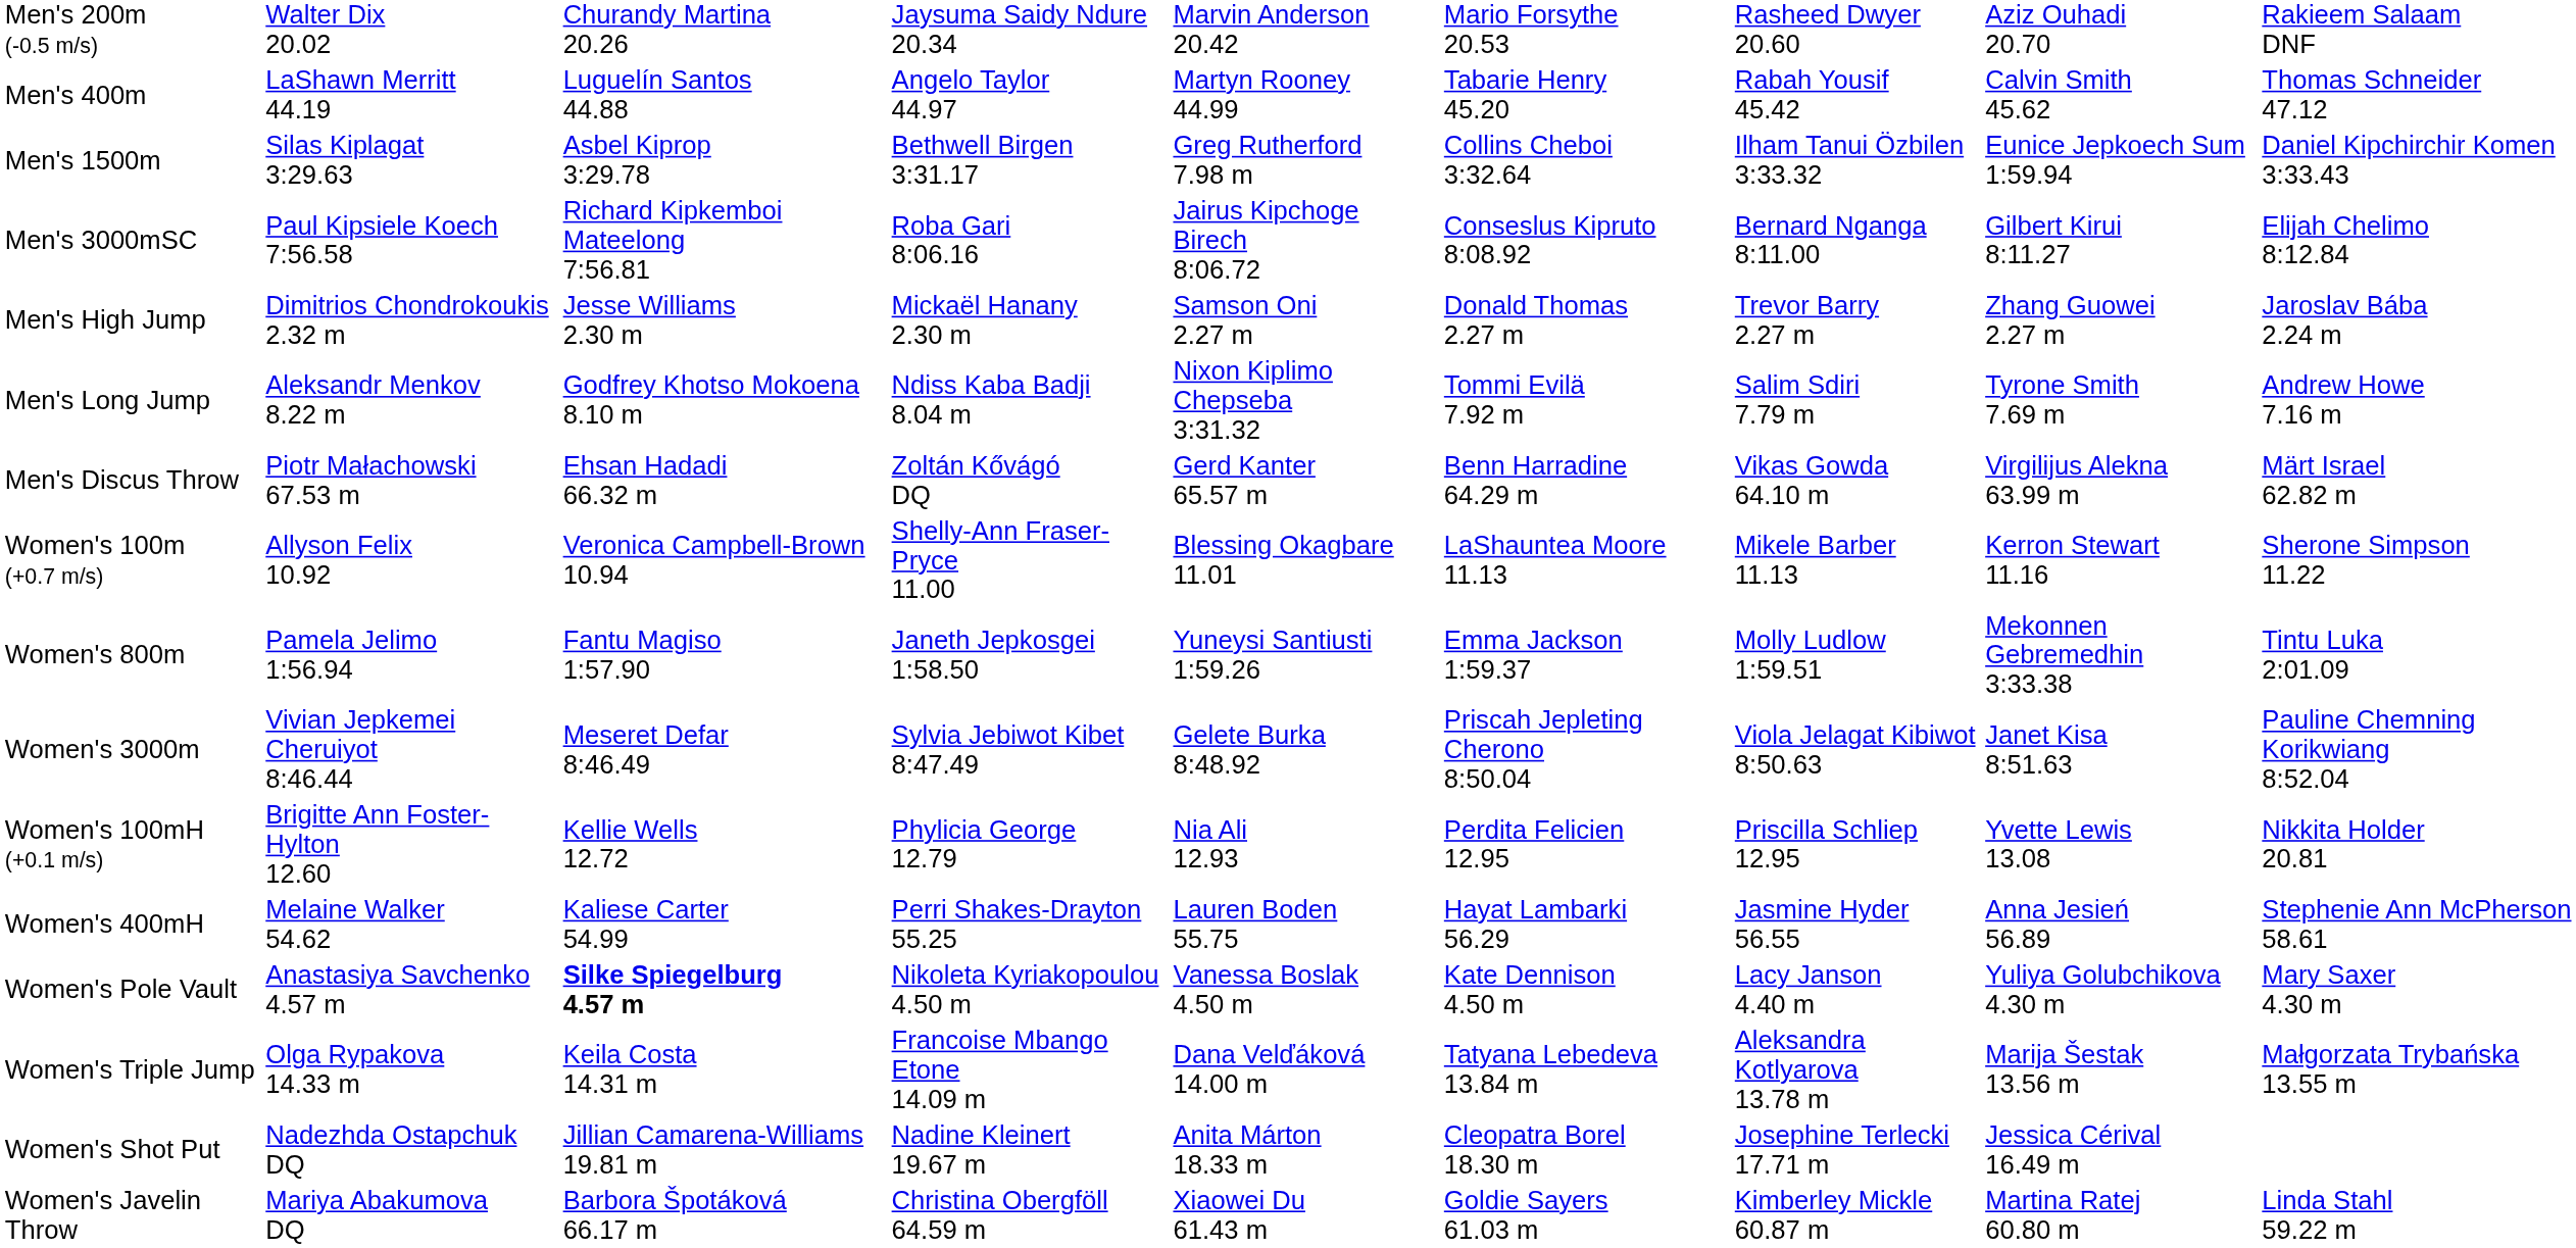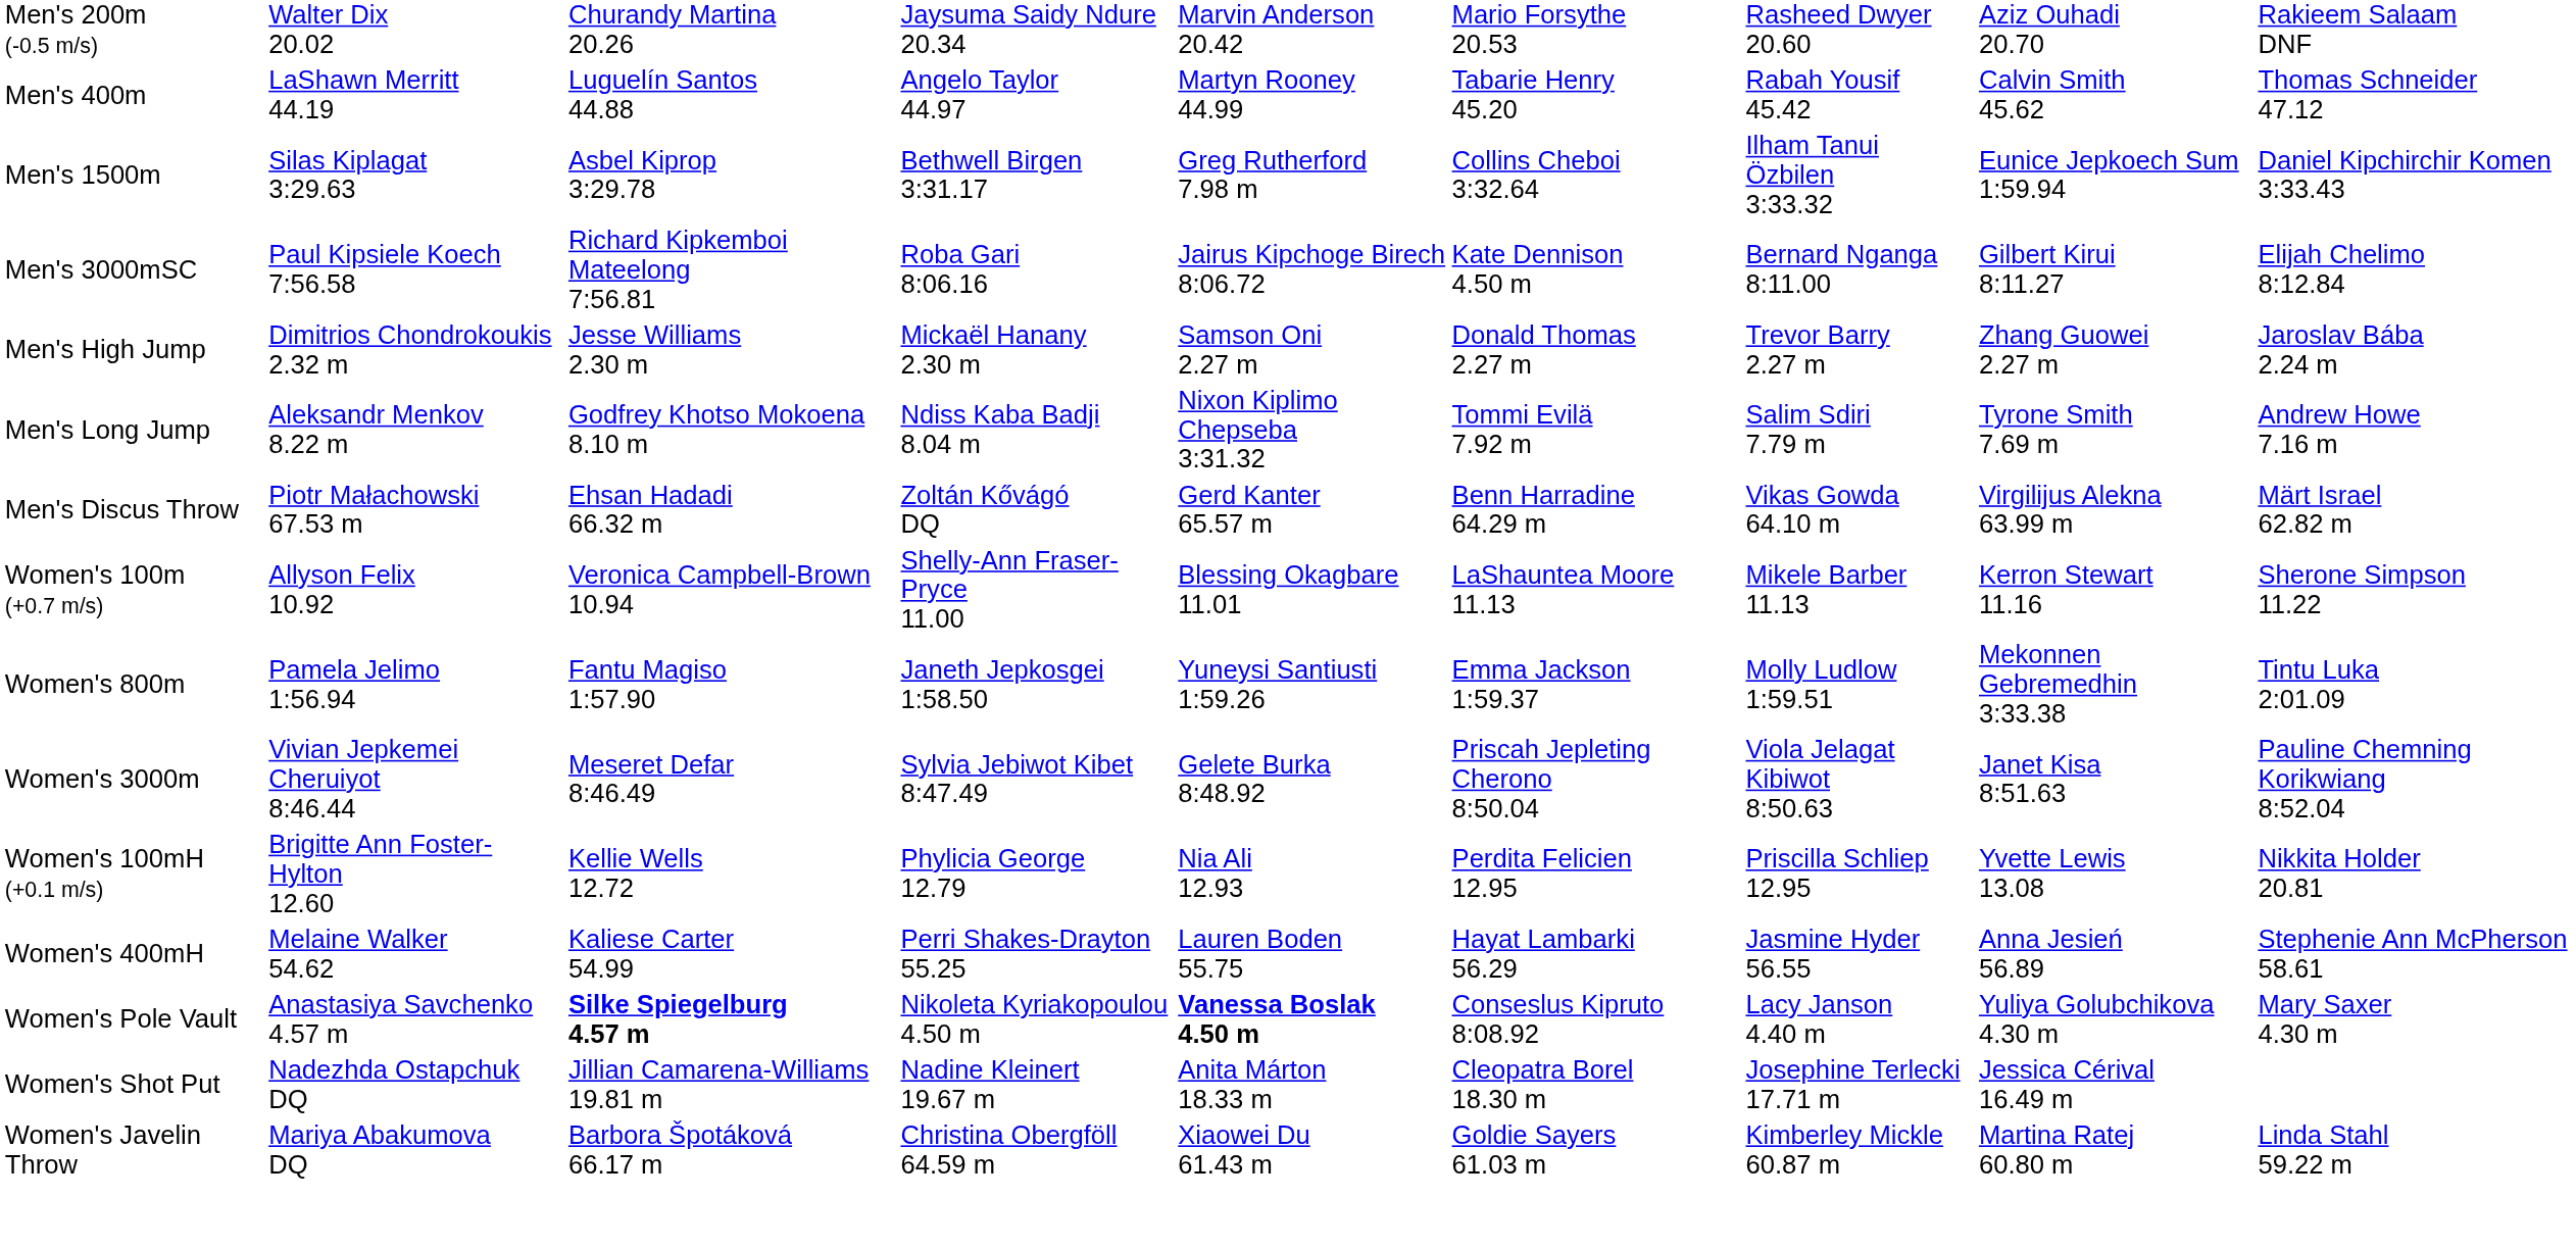 <table>
 <tr>
 <td>Men's 200m<br><small>(-0.5 m/s)</small></td>
 <td><a href='#'>Walter Dix</a><br>  20.02</td>
 <td><a href='#'>Churandy Martina</a><br>  20.26</td>
 <td><a href='#'>Jaysuma Saidy Ndure</a><br>  20.34</td>
 <td><a href='#'>Marvin Anderson</a><br>  20.42</td>
 <td><a href='#'>Mario Forsythe</a><br>  20.53</td>
 <td><a href='#'>Rasheed Dwyer</a><br>  20.60</td>
 <td><a href='#'>Aziz Ouhadi</a><br>  20.70</td>
 <td><a href='#'>Rakieem Salaam</a><br>  DNF</td>
 </tr>
 <tr>
 <td>Men's 400m</td>
 <td><a href='#'>LaShawn Merritt</a><br>  44.19</td>
 <td><a href='#'>Luguelín Santos</a><br>  44.88</td>
 <td><a href='#'>Angelo Taylor</a><br>  44.97</td>
 <td><a href='#'>Martyn Rooney</a><br>  44.99</td>
 <td><a href='#'>Tabarie Henry</a><br>  45.20</td>
 <td><a href='#'>Rabah Yousif</a><br>  45.42</td>
 <td><a href='#'>Calvin Smith</a><br>  45.62</td>
 <td><a href='#'>Thomas Schneider</a><br>  47.12</td>
 </tr>
 <tr>
 <td>Men's 1500m</td>
 <td><a href='#'>Silas Kiplagat</a><br>  3:29.63</td>
 <td><a href='#'>Asbel Kiprop</a><br>  3:29.78</td>
 <td><a href='#'>Bethwell Birgen</a><br>  3:31.17</td>
 <td><a href='#'>Greg Rutherford</a><br>  7.98 m</td>
 <td><a href='#'>Collins Cheboi</a><br>  3:32.64</td>
 <td><a href='#'>Ilham Tanui Özbilen</a><br>  3:33.32</td>
 <td><a href='#'>Eunice Jepkoech Sum</a><br>  1:59.94</td>
 <td><a href='#'>Daniel Kipchirchir Komen</a><br>  3:33.43</td>
 </tr>
 <tr>
 <td>Men's 3000mSC</td>
 <td><a href='#'>Paul Kipsiele Koech</a><br>  7:56.58</td>
 <td><a href='#'>Richard Kipkemboi Mateelong</a><br>  7:56.81</td>
 <td><a href='#'>Roba Gari</a><br>  8:06.16</td>
 <td><a href='#'>Jairus Kipchoge Birech</a><br>  8:06.72</td>
-<td><a href='#'>Conseslus Kipruto</a><br>  8:08.92</td>
+<td><a href='#'>Kate Dennison</a><br>  4.50 m</td>
 <td><a href='#'>Bernard Nganga</a><br>  8:11.00</td>
 <td><a href='#'>Gilbert Kirui</a><br>  8:11.27</td>
 <td><a href='#'>Elijah Chelimo</a><br>  8:12.84</td>
 </tr>
 <tr>
 <td>Men's High Jump</td>
 <td><a href='#'>Dimitrios Chondrokoukis</a><br>  2.32 m</td>
 <td><a href='#'>Jesse Williams</a><br>  2.30 m</td>
 <td><a href='#'>Mickaël Hanany</a><br>  2.30 m</td>
 <td><a href='#'>Samson Oni</a><br>  2.27 m</td>
 <td><a href='#'>Donald Thomas</a><br>  2.27 m</td>
 <td><a href='#'>Trevor Barry</a><br>  2.27 m</td>
 <td><a href='#'>Zhang Guowei</a><br>  2.27 m</td>
 <td><a href='#'>Jaroslav Bába</a><br>  2.24 m</td>
 </tr>
 <tr>
 <td>Men's Long Jump</td>
 <td><a href='#'>Aleksandr Menkov</a><br>  8.22 m</td>
 <td><a href='#'>Godfrey Khotso Mokoena</a><br>  8.10 m</td>
 <td><a href='#'>Ndiss Kaba Badji</a><br>  8.04 m</td>
 <td><a href='#'>Nixon Kiplimo Chepseba</a><br>  3:31.32</td>
 <td><a href='#'>Tommi Evilä</a><br>  7.92 m</td>
 <td><a href='#'>Salim Sdiri</a><br>  7.79 m</td>
 <td><a href='#'>Tyrone Smith</a><br>  7.69 m</td>
 <td><a href='#'>Andrew Howe</a><br>  7.16 m</td>
 </tr>
 <tr>
 <td>Men's Discus Throw</td>
 <td><a href='#'>Piotr Małachowski</a><br>  67.53 m</td>
 <td><a href='#'>Ehsan Hadadi</a><br>  66.32 m</td>
 <td><a href='#'>Zoltán Kővágó</a><br>  DQ</td>
 <td><a href='#'>Gerd Kanter</a><br>  65.57 m</td>
 <td><a href='#'>Benn Harradine</a><br>  64.29 m</td>
 <td><a href='#'>Vikas Gowda</a><br>  64.10 m</td>
 <td><a href='#'>Virgilijus Alekna</a><br>  63.99 m</td>
 <td><a href='#'>Märt Israel</a><br>  62.82 m</td>
 </tr>
 <tr>
 <td>Women's 100m<br><small>(+0.7 m/s)</small></td>
 <td><a href='#'>Allyson Felix</a><br>  10.92</td>
 <td><a href='#'>Veronica Campbell-Brown</a><br>  10.94</td>
 <td><a href='#'>Shelly-Ann Fraser-Pryce</a><br>  11.00</td>
 <td><a href='#'>Blessing Okagbare</a><br>  11.01</td>
 <td><a href='#'>LaShauntea Moore</a><br>  11.13</td>
 <td><a href='#'>Mikele Barber</a><br>  11.13</td>
 <td><a href='#'>Kerron Stewart</a><br>  11.16</td>
 <td><a href='#'>Sherone Simpson</a><br>  11.22</td>
 </tr>
 <tr>
 <td>Women's 800m</td>
 <td><a href='#'>Pamela Jelimo</a><br>  1:56.94</td>
 <td><a href='#'>Fantu Magiso</a><br>  1:57.90</td>
 <td><a href='#'>Janeth Jepkosgei</a><br>  1:58.50</td>
 <td><a href='#'>Yuneysi Santiusti</a><br>  1:59.26</td>
 <td><a href='#'>Emma Jackson</a><br>  1:59.37</td>
 <td><a href='#'>Molly Ludlow</a><br>  1:59.51</td>
 <td><a href='#'>Mekonnen Gebremedhin</a><br>  3:33.38</td>
 <td><a href='#'>Tintu Luka</a><br>  2:01.09</td>
 </tr>
 <tr>
 <td>Women's 3000m</td>
 <td><a href='#'>Vivian Jepkemei Cheruiyot</a><br>  8:46.44</td>
 <td><a href='#'>Meseret Defar</a><br>  8:46.49</td>
 <td><a href='#'>Sylvia Jebiwot Kibet</a><br>  8:47.49</td>
 <td><a href='#'>Gelete Burka</a><br>  8:48.92</td>
 <td><a href='#'>Priscah Jepleting Cherono</a><br>  8:50.04</td>
 <td><a href='#'>Viola Jelagat Kibiwot</a><br>  8:50.63</td>
 <td><a href='#'>Janet Kisa</a><br>  8:51.63</td>
 <td><a href='#'>Pauline Chemning Korikwiang</a><br>  8:52.04</td>
 </tr>
 <tr>
 <td>Women's 100mH<br><small>(+0.1 m/s)</small></td>
 <td><a href='#'>Brigitte Ann Foster-Hylton</a><br>  12.60</td>
 <td><a href='#'>Kellie Wells</a><br>  12.72</td>
 <td><a href='#'>Phylicia George</a><br>  12.79</td>
 <td><a href='#'>Nia Ali</a><br>  12.93</td>
 <td><a href='#'>Perdita Felicien</a><br>  12.95</td>
 <td><a href='#'>Priscilla Schliep</a><br>  12.95</td>
 <td><a href='#'>Yvette Lewis</a><br>  13.08</td>
 <td><a href='#'>Nikkita Holder</a><br>  20.81</td>
 </tr>
 <tr>
 <td>Women's 400mH</td>
 <td><a href='#'>Melaine Walker</a><br>  54.62</td>
 <td><a href='#'>Kaliese Carter</a><br>  54.99</td>
 <td><a href='#'>Perri Shakes-Drayton</a><br>  55.25</td>
 <td><a href='#'>Lauren Boden</a><br>  55.75</td>
 <td><a href='#'>Hayat Lambarki</a><br>  56.29</td>
 <td><a href='#'>Jasmine Hyder</a><br>  56.55</td>
 <td><a href='#'>Anna Jesień</a><br>  56.89</td>
 <td><a href='#'>Stephenie Ann McPherson</a><br>  58.61</td>
 </tr>
 <tr>
 <td>Women's Pole Vault</td>
 <td><a href='#'>Anastasiya Savchenko</a><br>  4.57 m</td>
 <td><strong><a href='#'>Silke Spiegelburg</a><br>  4.57 m</strong></td>
 <td><a href='#'>Nikoleta Kyriakopoulou</a><br>  4.50 m</td>
-<td><a href='#'>Vanessa Boslak</a><br>  4.50 m</td>
-<td><a href='#'>Kate Dennison</a><br>  4.50 m</td>
+<td><strong><a href='#'>Vanessa Boslak</a><br>  4.50 m</strong></td>
+<td><a href='#'>Conseslus Kipruto</a><br>  8:08.92</td>
 <td><a href='#'>Lacy Janson</a><br>  4.40 m</td>
 <td><a href='#'>Yuliya Golubchikova</a><br>  4.30 m</td>
 <td><a href='#'>Mary Saxer</a><br>  4.30 m</td>
-</tr>
-<tr>
-<td>Women's Triple Jump</td>
-<td><a href='#'>Olga Rypakova</a><br>  14.33 m</td>
-<td><a href='#'>Keila Costa</a><br>  14.31 m</td>
-<td><a href='#'>Francoise Mbango Etone</a><br>  14.09 m</td>
-<td><a href='#'>Dana Velďáková</a><br>  14.00 m</td>
-<td><a href='#'>Tatyana Lebedeva</a><br>  13.84 m</td>
-<td><a href='#'>Aleksandra Kotlyarova</a><br>  13.78 m</td>
-<td><a href='#'>Marija Šestak</a><br>  13.56 m</td>
-<td><a href='#'>Małgorzata Trybańska</a><br>  13.55 m</td>
 </tr>
 <tr>
 <td>Women's Shot Put</td>
 <td><a href='#'>Nadezhda Ostapchuk</a><br>  DQ</td>
 <td><a href='#'>Jillian Camarena-Williams</a><br>  19.81 m</td>
 <td><a href='#'>Nadine Kleinert</a><br>  19.67 m</td>
 <td><a href='#'>Anita Márton</a><br>  18.33 m</td>
 <td><a href='#'>Cleopatra Borel</a><br>  18.30 m</td>
 <td><a href='#'>Josephine Terlecki</a><br>  17.71 m</td>
 <td><a href='#'>Jessica Cérival</a><br>  16.49 m</td>
 </tr>
 <tr>
 <td>Women's Javelin Throw</td>
 <td><a href='#'>Mariya Abakumova</a><br>  DQ</td>
 <td><a href='#'>Barbora Špotáková</a><br>  66.17 m</td>
 <td><a href='#'>Christina Obergföll</a><br>  64.59 m</td>
 <td><a href='#'>Xiaowei Du</a><br>  61.43 m</td>
 <td><a href='#'>Goldie Sayers</a><br>  61.03 m</td>
 <td><a href='#'>Kimberley Mickle</a><br>  60.87 m</td>
 <td><a href='#'>Martina Ratej</a><br>  60.80 m</td>
 <td><a href='#'>Linda Stahl</a><br>  59.22 m</td>
 </tr>
 </table>
